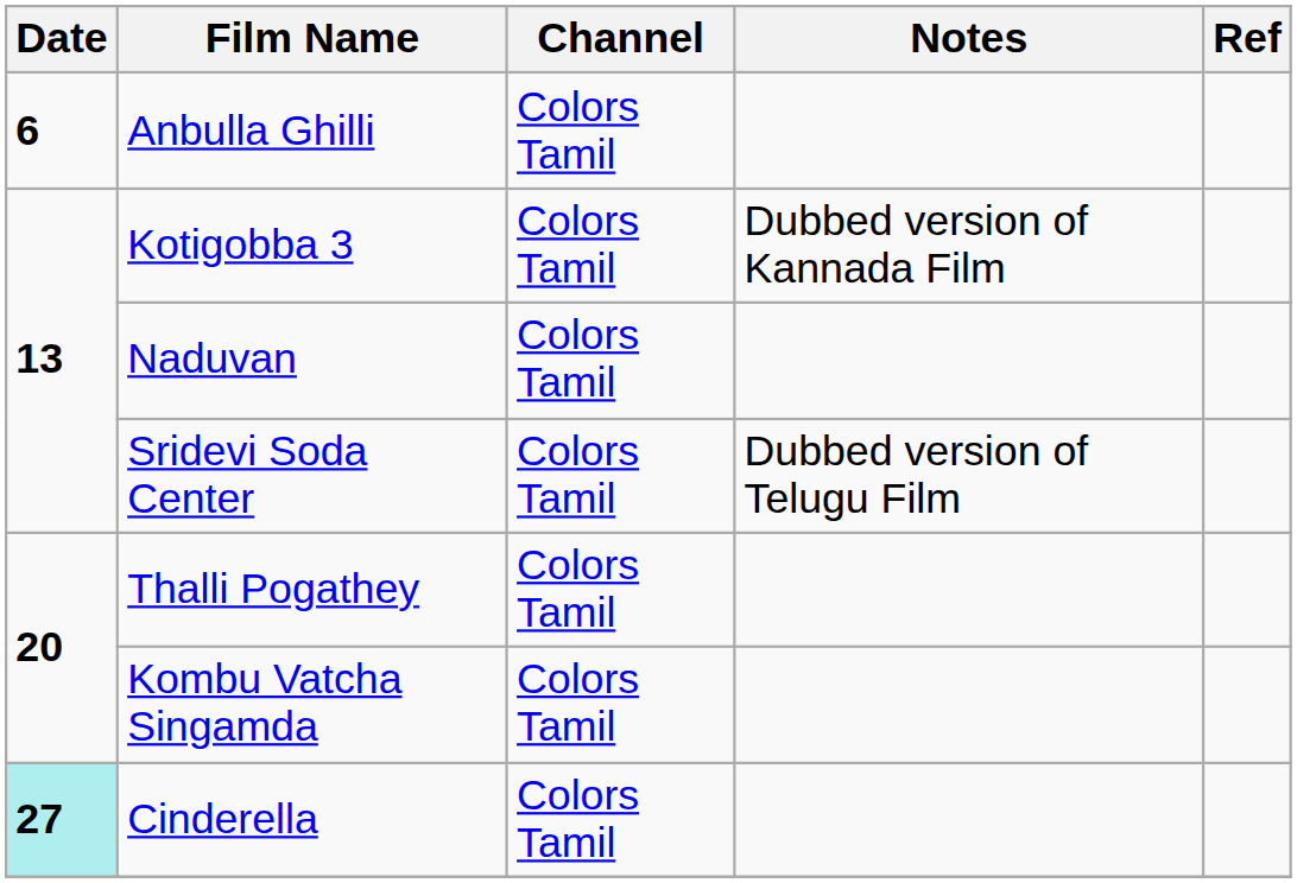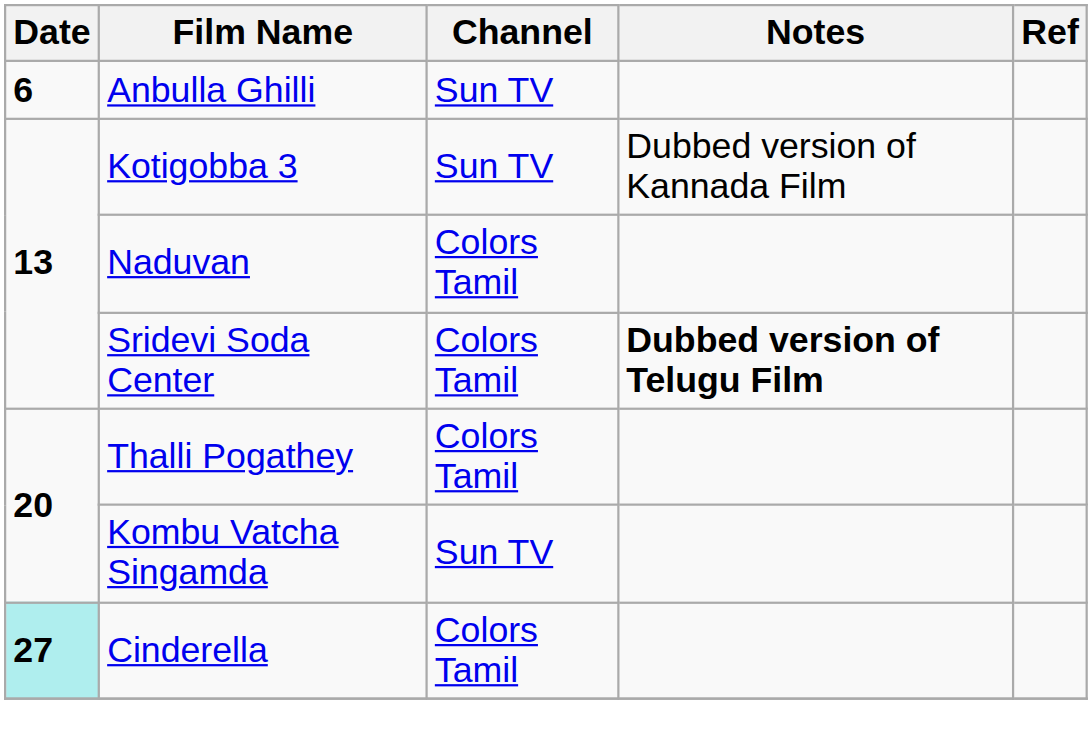 <table class="wikitable" width="55%">
 <tr>
 <th>Date</th>
 <th>Film Name</th>
 <th>Channel</th>
 <th>Notes</th>
 <th>Ref</th>
 </tr>
 <tr>
 <td rowspan="1"><strong>6</strong></td>
 <td><a href='#'>Anbulla Ghilli</a></td>
-<td><a href='#'>Colors Tamil</a></td>
+<td><a href='#'>Sun TV</a></td>
 <td></td>
 <td></td>
 </tr>
 <tr>
 <td rowspan="3"><strong>13</strong></td>
 <td><a href='#'>Kotigobba 3</a></td>
-<td><a href='#'>Colors Tamil</a></td>
+<td><a href='#'>Sun TV</a></td>
 <td>Dubbed version of Kannada Film</td>
 <td></td>
 </tr>
 <tr>
 <td><a href='#'>Naduvan</a></td>
 <td><a href='#'>Colors Tamil</a></td>
 <td></td>
 <td></td>
 </tr>
 <tr>
 <td><a href='#'>Sridevi Soda Center</a></td>
 <td><a href='#'>Colors Tamil</a></td>
-<td>Dubbed version of Telugu Film</td>
+<td><strong>Dubbed version of Telugu Film</strong></td>
 <td></td>
 </tr>
 <tr>
 <td rowspan="2"><strong>20</strong></td>
 <td><a href='#'>Thalli Pogathey</a></td>
 <td><a href='#'>Colors Tamil</a></td>
 <td></td>
 <td></td>
 </tr>
 <tr>
 <td><a href='#'>Kombu Vatcha Singamda</a></td>
-<td><a href='#'>Colors Tamil</a></td>
+<td><a href='#'>Sun TV</a></td>
 <td></td>
 <td></td>
 </tr>
 <tr>
 <td rowspan="1" style="background: paleturquoise;"><strong>27</strong></td>
 <td><a href='#'>Cinderella</a></td>
 <td><a href='#'>Colors Tamil</a></td>
 <td></td>
 <td></td>
 </tr>
 <tr>
 </tr>
 </table>
